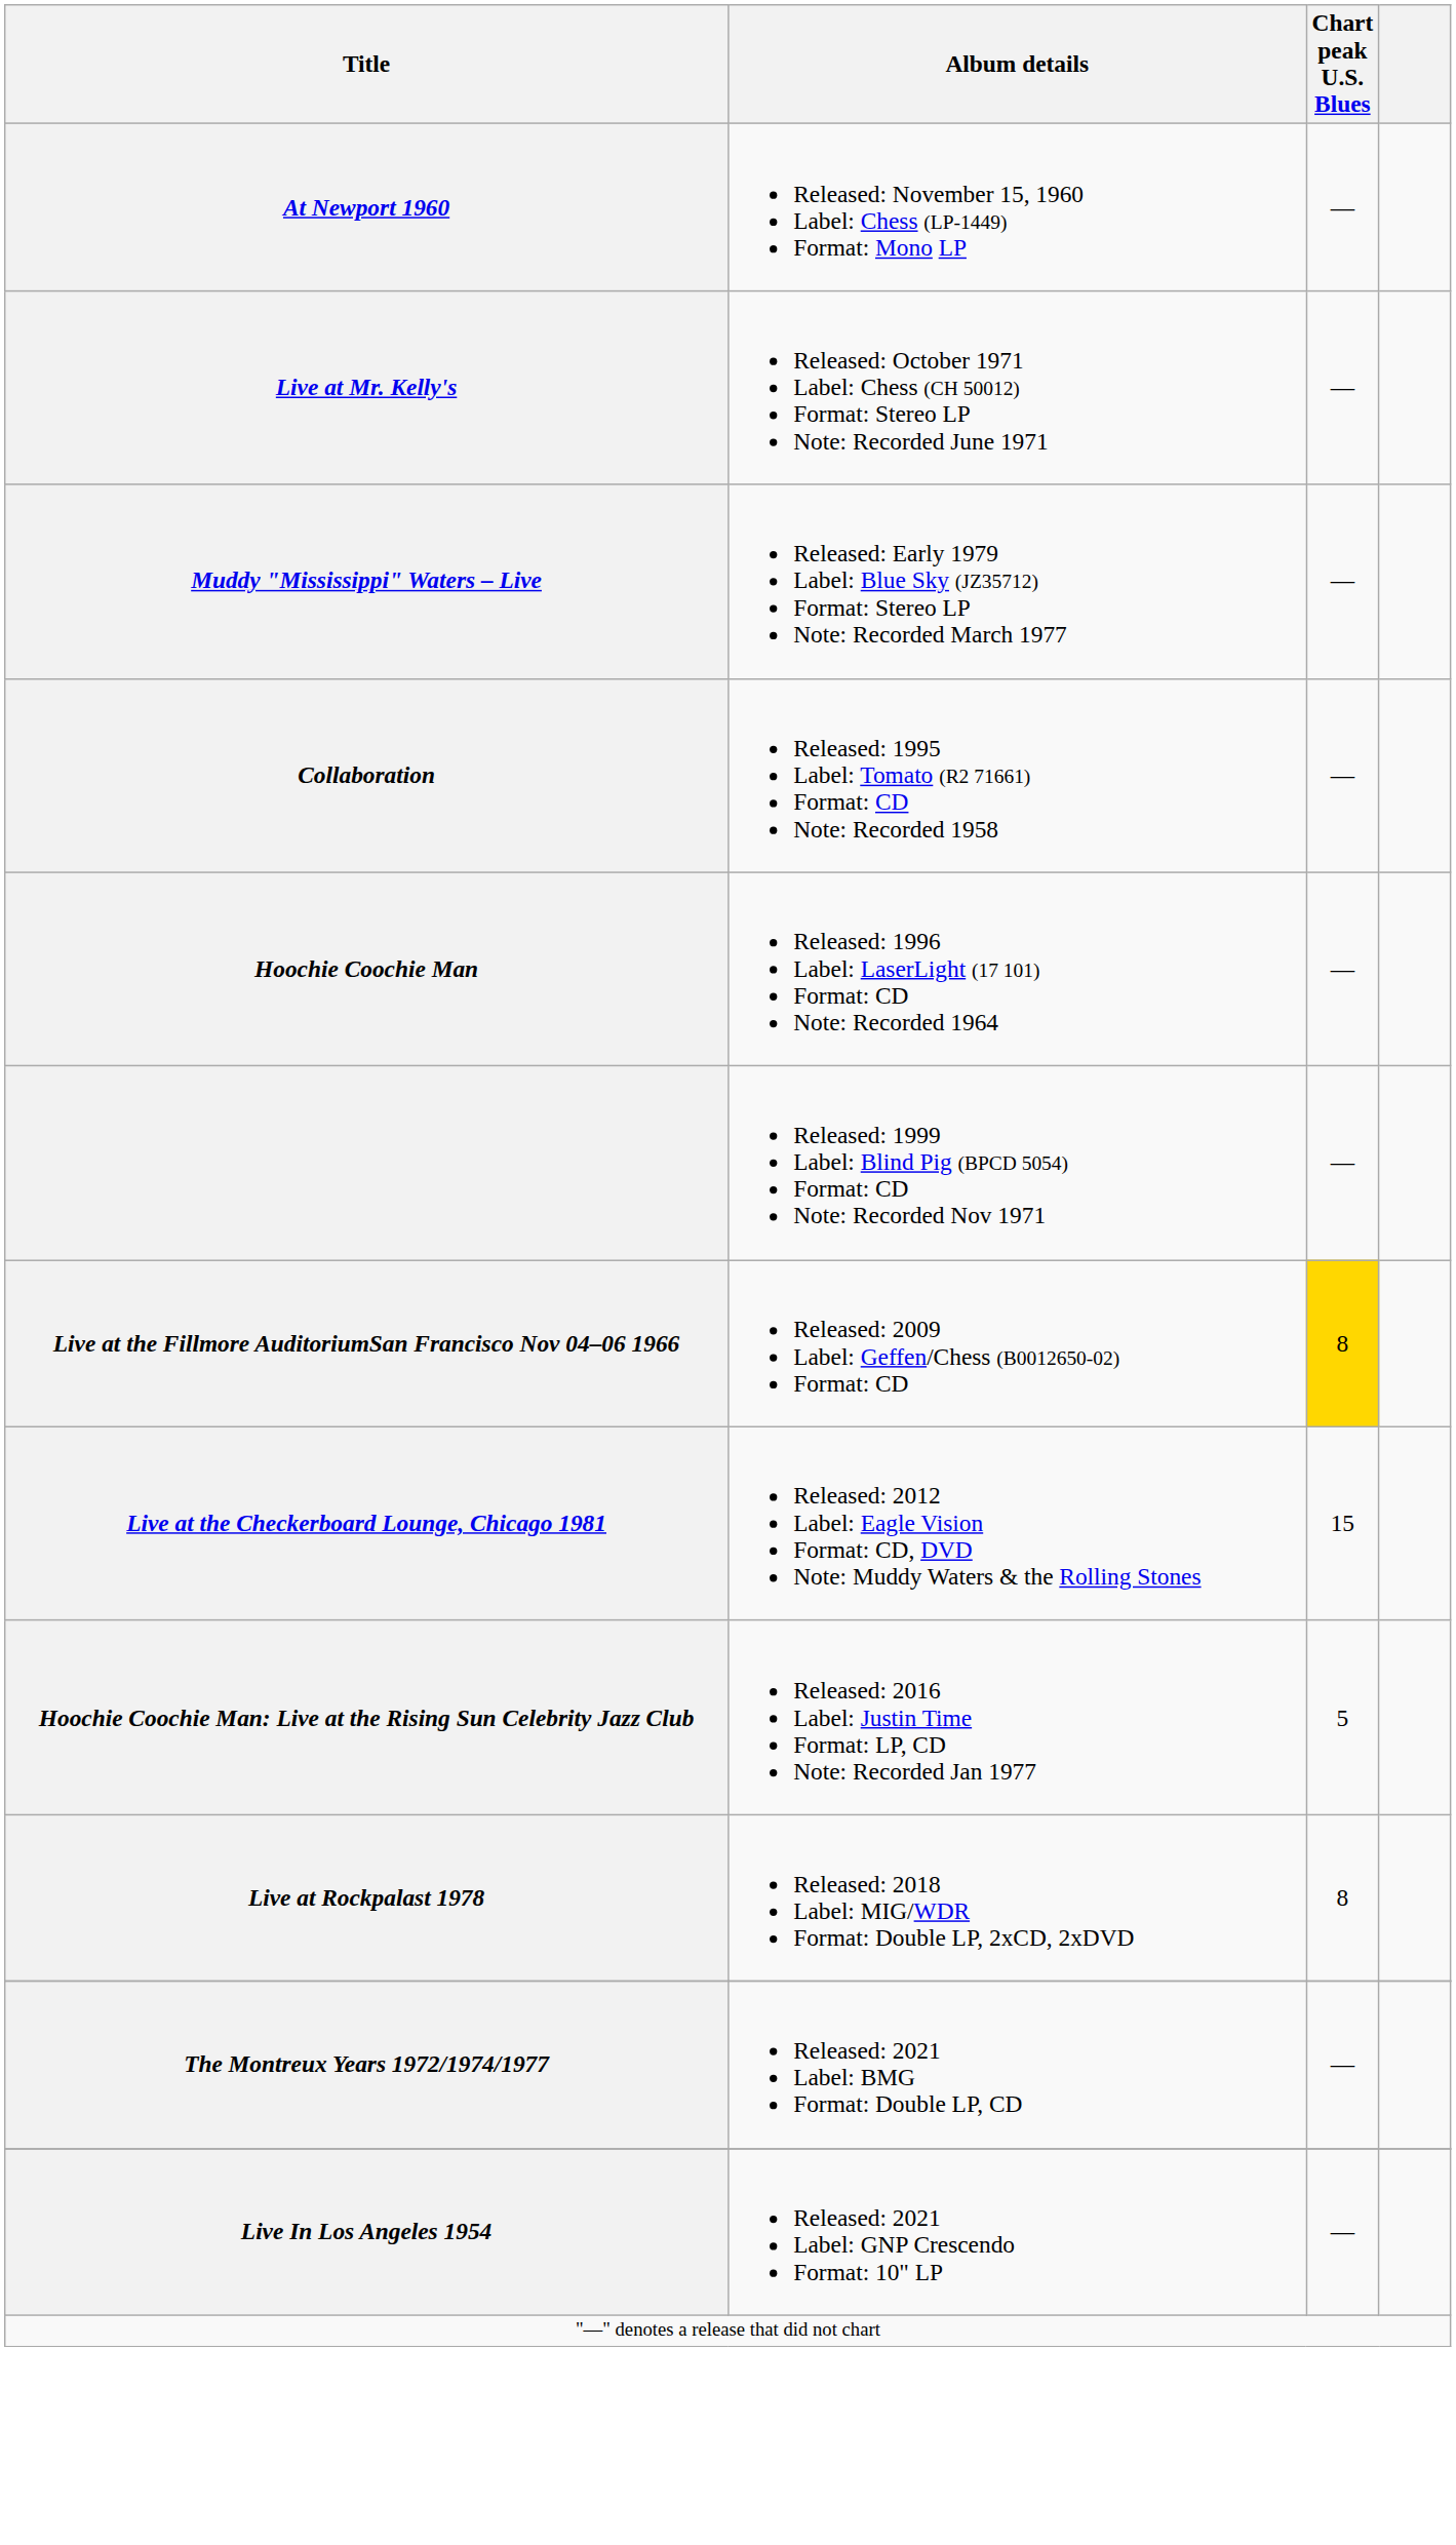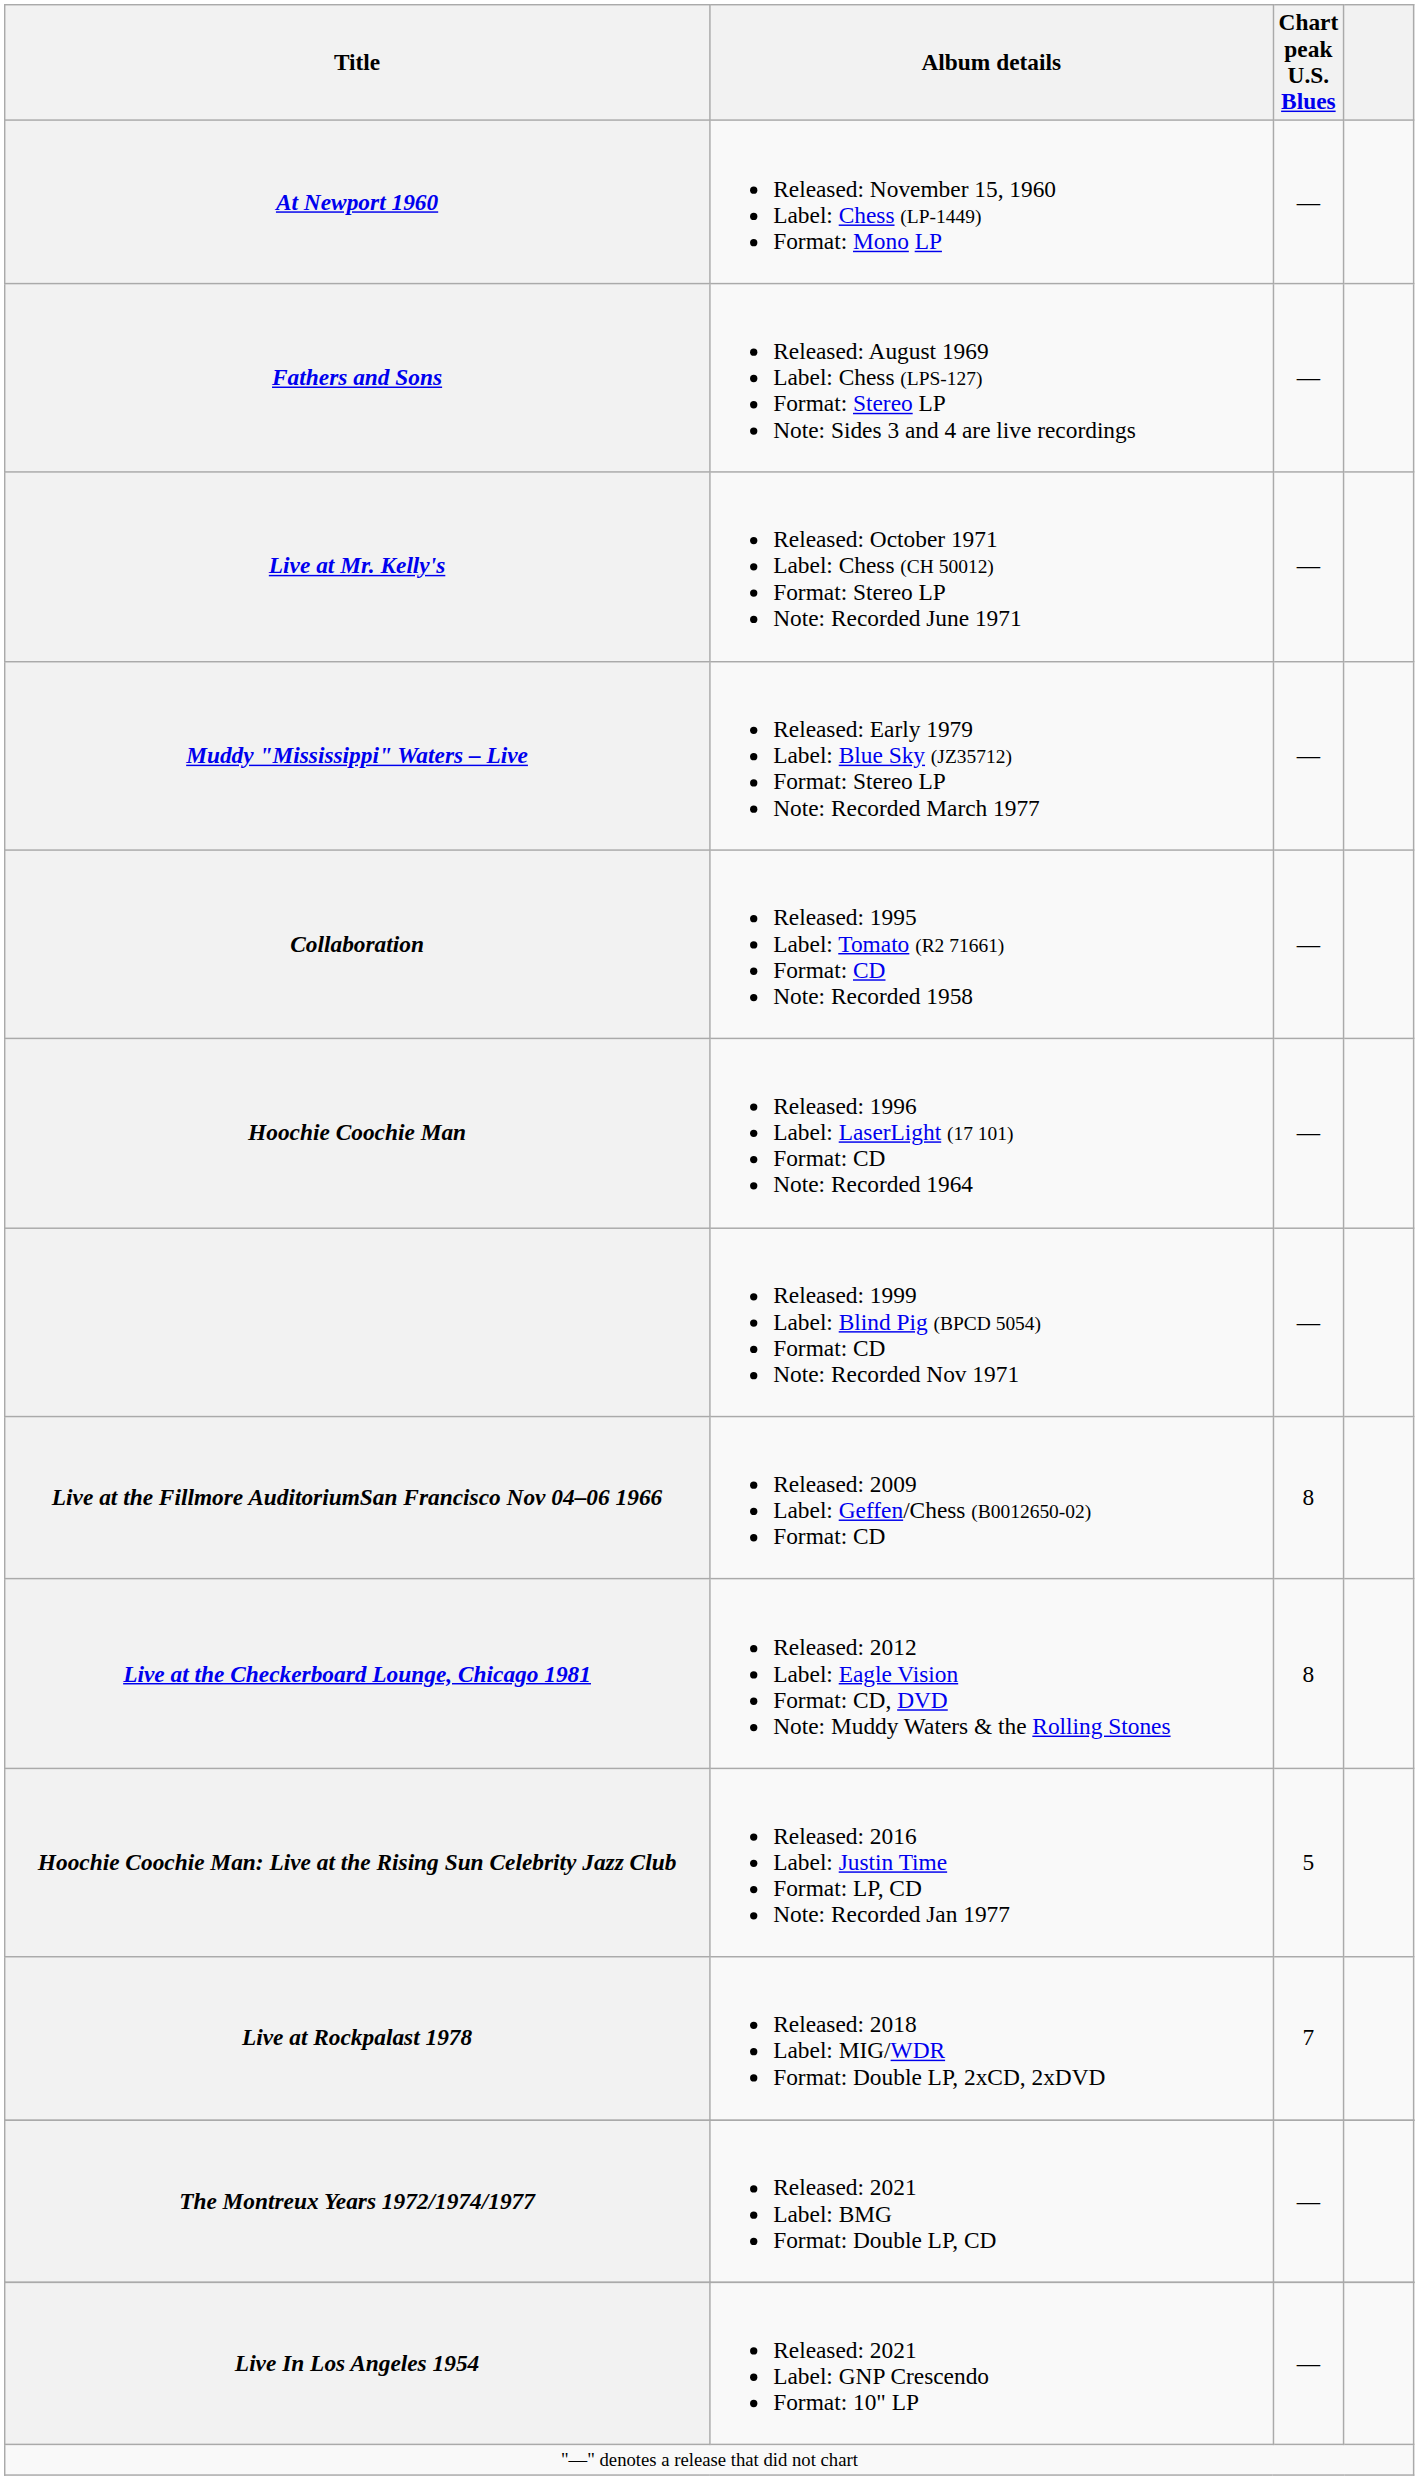 <table class="wikitable sortable plainrowheaders">
 <tr>
 <th scope="col" width=50%>Title</th>
 <th scope="col" width=% class="unsortable">Album details</th>
 <th scope="col" width=5% data-sort-type=number>Chart<br>peak <br>U.S. <br><a href='#'>Blues</a></th>
 <th scope="col" width=5% class="unsortable"></th>
 </tr>
 <tr>
 <th scope="row"><em><a href='#'>At Newport 1960</a></em></th>
 <td><br><ul><li>Released: November 15, 1960</li><li>Label: <a href='#'>Chess</a> <small>(LP-1449)</small></li><li>Format: <a href='#'>Mono</a> <a href='#'>LP</a></li></ul></td>
+<td align="center">—</td>
+<td align="center"></td>
+</tr>
+<tr>
+<th scope="row"><em><a href='#'>Fathers and Sons</a></em></th>
+<td><br><ul><li>Released: August 1969</li><li>Label: Chess <small>(LPS-127)</small></li><li>Format: <a href='#'>Stereo</a> LP</li><li>Note: Sides 3 and 4 are live recordings</li></ul></td>
 <td align="center">—</td>
 <td align="center"></td>
 </tr>
 <tr>
 <th scope="row"><em><a href='#'>Live at Mr. Kelly's</a></em></th>
 <td><br><ul><li>Released: October 1971</li><li>Label: Chess <small>(CH 50012)</small></li><li>Format: Stereo LP</li><li>Note: Recorded June 1971</li></ul></td>
 <td align="center">—</td>
 <td align="center"></td>
 </tr>
 <tr>
 <th scope="row"><em><a href='#'>Muddy "Mississippi" Waters – Live</a></em></th>
 <td><br><ul><li>Released: Early 1979</li><li>Label: <a href='#'>Blue Sky</a> <small>(JZ35712)</small></li><li>Format: Stereo LP</li><li>Note: Recorded March 1977</li></ul></td>
 <td align="center">—</td>
 <td align="center"></td>
 </tr>
 <tr>
 <th scope="row"><em>Collaboration</em></th>
 <td><br><ul><li>Released: 1995</li><li>Label: <a href='#'>Tomato</a> <small>(R2 71661)</small></li><li>Format: <a href='#'>CD</a></li><li>Note: Recorded 1958</li></ul></td>
 <td align="center">—</td>
 <td align="center"></td>
 </tr>
 <tr>
 <th scope="row"><em>Hoochie Coochie Man</em></th>
 <td><br><ul><li>Released: 1996</li><li>Label: <a href='#'>LaserLight</a> <small>(17 101)</small></li><li>Format: CD</li><li>Note: Recorded 1964</li></ul></td>
 <td align="center">—</td>
 <td align="center"></td>
 </tr>
 <tr>
 <th scope="row"></th>
 <td><br><ul><li>Released: 1999</li><li>Label: <a href='#'>Blind Pig</a> <small>(BPCD 5054)</small></li><li>Format: CD</li><li>Note: Recorded Nov 1971</li></ul></td>
 <td align="center">—</td>
 <td align="center"></td>
 </tr>
 <tr>
 <th scope="row"><em>Live at the Fillmore AuditoriumSan Francisco Nov 04–06 1966</em></th>
 <td><br><ul><li>Released: 2009</li><li>Label: <a href='#'>Geffen</a>/Chess <small>(B0012650-02)</small></li><li>Format: CD</li></ul></td>
-<td align="center" style="background: gold;">8</td>
+<td align="center">8</td>
 <td align="center"></td>
 </tr>
 <tr>
 <th scope="row"><em><a href='#'>Live at the Checkerboard Lounge, Chicago 1981</a></em></th>
 <td><br><ul><li>Released: 2012</li><li>Label: <a href='#'>Eagle Vision</a></li><li>Format: CD, <a href='#'>DVD</a></li><li>Note: Muddy Waters & the <a href='#'>Rolling Stones</a></li></ul></td>
-<td align="center">15</td>
+<td align="center">8</td>
 <td align="center"></td>
 </tr>
 <tr>
 <th scope="row"><em>Hoochie Coochie Man: Live at the Rising Sun Celebrity Jazz Club</em></th>
 <td><br><ul><li>Released: 2016</li><li>Label: <a href='#'>Justin Time</a> <small></small></li><li>Format: LP, CD</li><li>Note: Recorded Jan 1977</li></ul></td>
 <td align="center">5</td>
 <td align="center"></td>
 </tr>
 <tr>
 <th scope="row"><em>Live at Rockpalast 1978</em></th>
 <td><br><ul><li>Released: 2018</li><li>Label: MIG/<a href='#'>WDR</a> <small></small></li><li>Format: Double LP, 2xCD, 2xDVD</li></ul></td>
-<td align="center">8</td>
+<td align="center">7</td>
 <td align="center"></td>
 </tr>
 <tr class="sortbottom">
 </tr>
 <tr>
 <th scope="row"><em>The Montreux Years 1972/1974/1977</em></th>
 <td><br><ul><li>Released: 2021</li><li>Label: BMG <small></small></li><li>Format: Double LP, CD</li></ul></td>
 <td align="center">—</td>
 <td align="center"></td>
 </tr>
 <tr class="sortbottom">
 </tr>
 <tr>
 <th scope="row"><em>Live In Los Angeles 1954</em></th>
 <td><br><ul><li>Released: 2021</li><li>Label: GNP Crescendo <small></small></li><li>Format: 10" LP</li></ul></td>
 <td align="center">—</td>
 <td align="center"></td>
 </tr>
 <tr class="sortbottom">
 <td align="center" colspan="4" style="font-size: 80%">"—" denotes a release that did not chart</td>
 </tr>
 </table>
